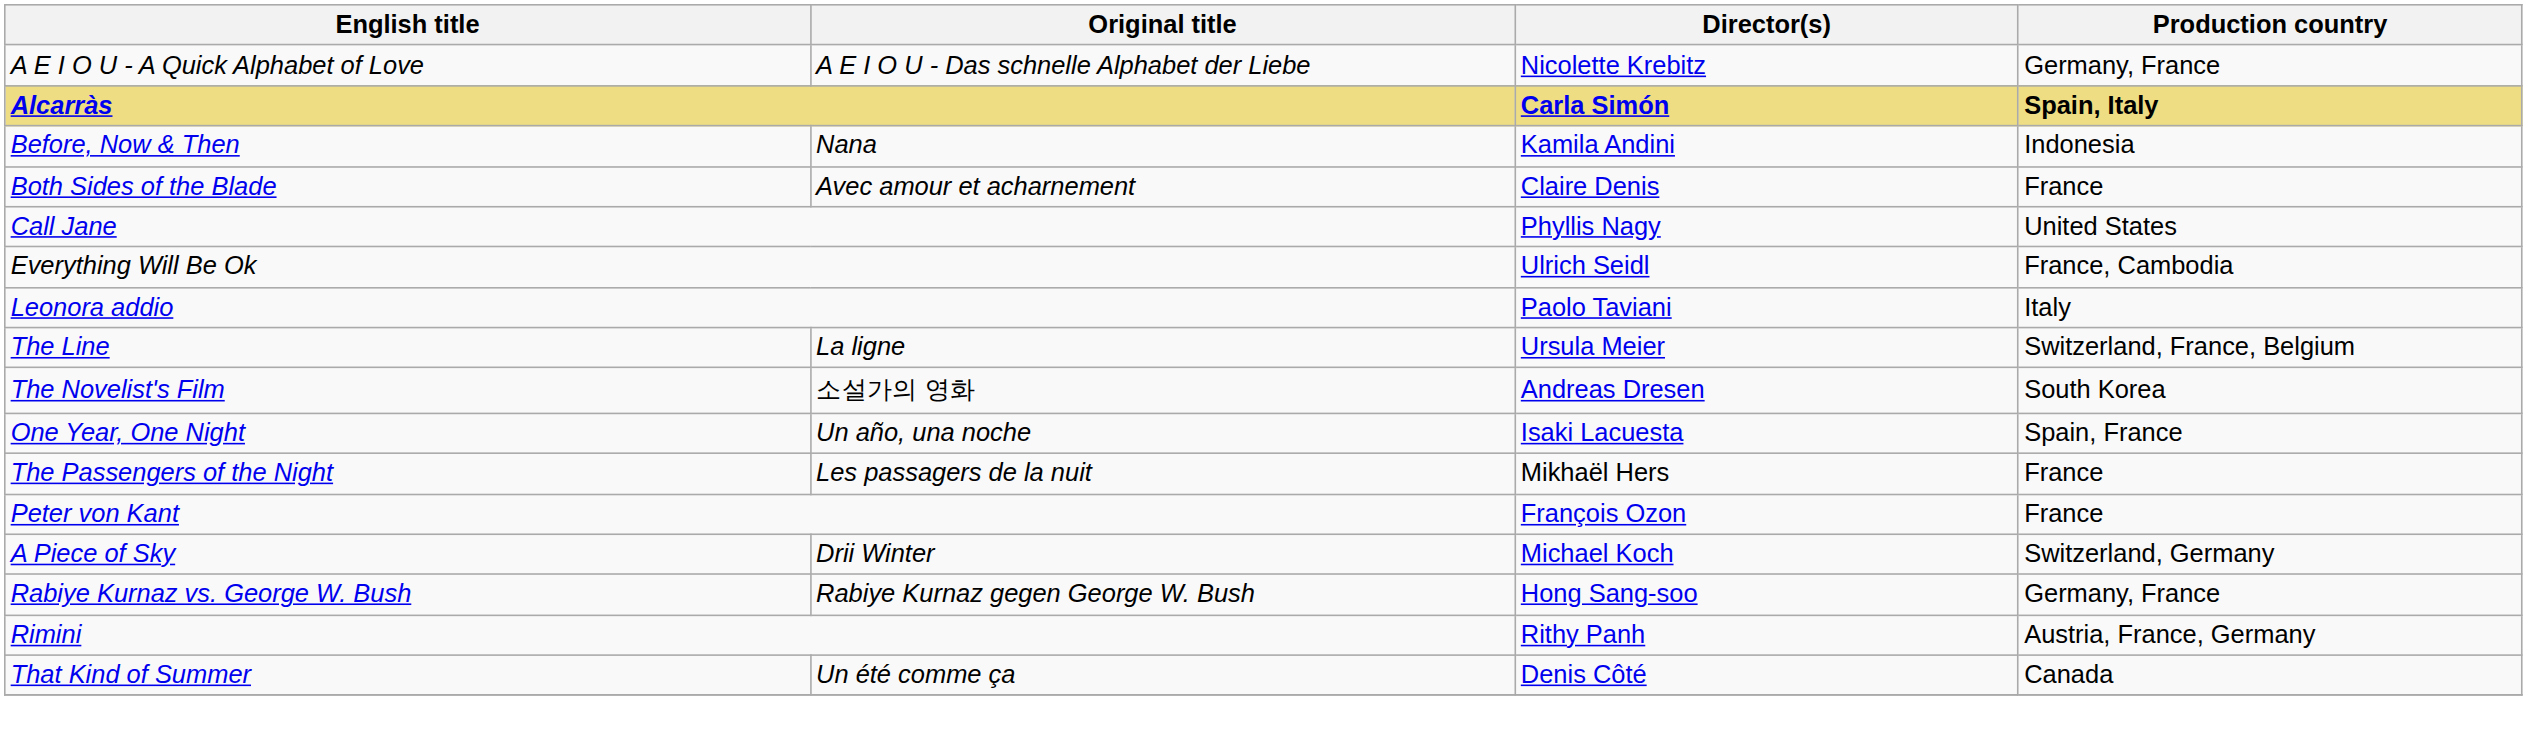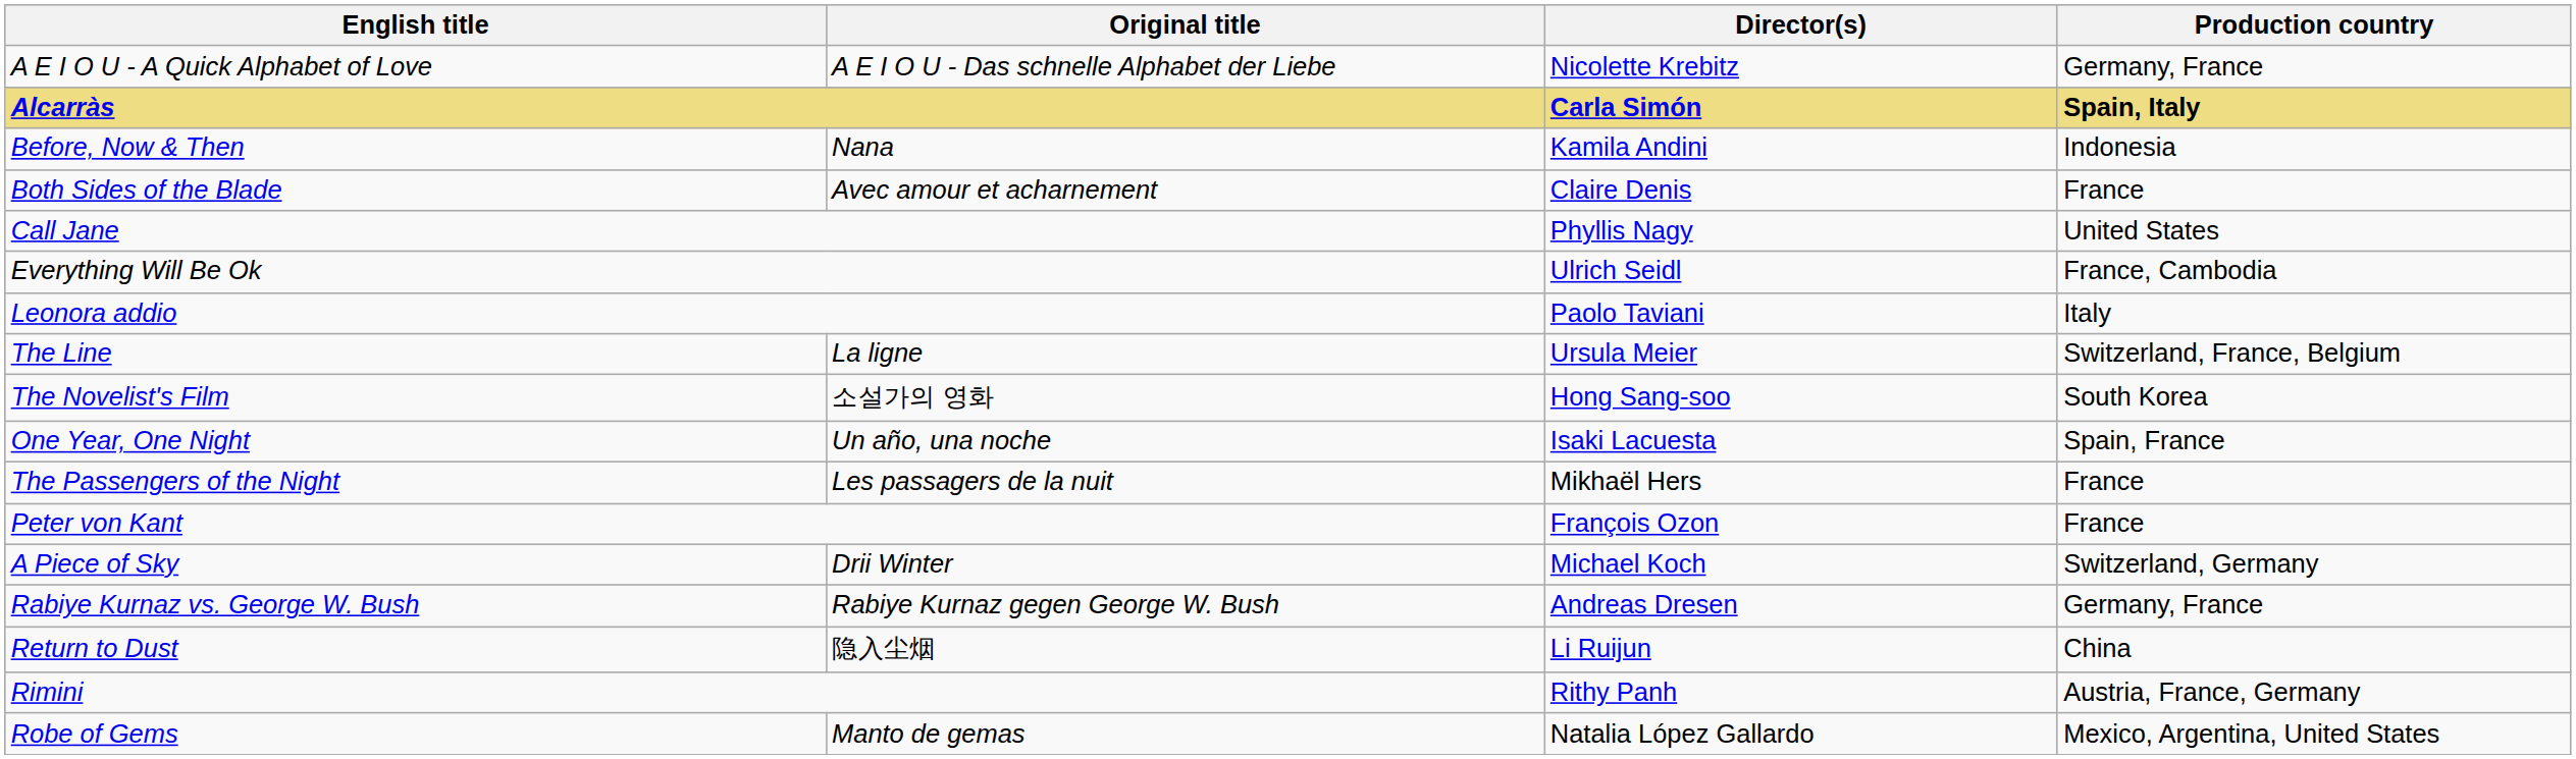 <table class="wikitable" width="100%" cellpadding="5">
 <tr>
 <th scope="col" width="32%">English title</th>
 <th scope="col" width="28%">Original title</th>
 <th scope="col" width="20%">Director(s)</th>
 <th scope="col" width="20%">Production country</th>
 </tr>
 <tr>
 <td><em>A E I O U - A Quick Alphabet of Love</em></td>
 <td><em>A E I O U - Das schnelle Alphabet der Liebe</em></td>
 <td><a href='#'>Nicolette Krebitz</a></td>
 <td>Germany, France</td>
 </tr>
 <tr style="background:#EEDD82">
 <td colspan=2><em><a href='#'><strong>Alcarràs</strong></a></em></td>
 <td><strong><a href='#'>Carla Simón</a></strong></td>
 <td><strong>Spain, Italy</strong></td>
 </tr>
 <tr>
 <td><em><a href='#'>Before, Now & Then</a></em></td>
 <td><em>Nana</em></td>
 <td><a href='#'>Kamila Andini</a></td>
 <td>Indonesia</td>
 </tr>
 <tr>
 <td><em><a href='#'>Both Sides of the Blade</a></em></td>
 <td><em>Avec amour et acharnement</em></td>
 <td><a href='#'>Claire Denis</a></td>
 <td>France</td>
 </tr>
 <tr>
 <td colspan=2><em><a href='#'>Call Jane</a></em></td>
 <td><a href='#'>Phyllis Nagy</a></td>
 <td>United States</td>
 </tr>
 <tr>
 <td colspan=2><em>Everything Will Be Ok</em></td>
 <td><a href='#'>Ulrich Seidl</a></td>
 <td>France, Cambodia</td>
 </tr>
 <tr>
 <td colspan=2><em><a href='#'>Leonora addio</a></em></td>
 <td><a href='#'>Paolo Taviani</a></td>
 <td>Italy</td>
 </tr>
 <tr>
 <td><em><a href='#'>The Line</a></em></td>
 <td><em>La ligne</em></td>
 <td><a href='#'>Ursula Meier</a></td>
 <td>Switzerland, France, Belgium</td>
 </tr>
 <tr>
 <td><em><a href='#'>The Novelist's Film</a></em></td>
 <td>소설가의 영화</td>
-<td><a href='#'>Andreas Dresen</a></td>
+<td><a href='#'>Hong Sang-soo</a></td>
 <td>South Korea</td>
 </tr>
 <tr>
 <td><em><a href='#'>One Year, One Night</a></em></td>
 <td><em>Un año, una noche</em></td>
 <td><a href='#'>Isaki Lacuesta</a></td>
 <td>Spain, France</td>
 </tr>
 <tr>
 <td><em><a href='#'>The Passengers of the Night</a></em></td>
 <td><em>Les passagers de la nuit</em></td>
 <td>Mikhaël Hers</td>
 <td>France</td>
 </tr>
 <tr>
 <td colspan=2><em><a href='#'>Peter von Kant</a></em></td>
 <td><a href='#'>François Ozon</a></td>
 <td>France</td>
 </tr>
 <tr>
 <td><a href='#'><em>A Piece of Sky</em></a></td>
 <td><em>Drii Winter</em></td>
 <td><a href='#'>Michael Koch</a></td>
 <td>Switzerland, Germany</td>
 </tr>
 <tr>
 <td><em><a href='#'>Rabiye Kurnaz vs. George W. Bush</a></em></td>
 <td><em>Rabiye Kurnaz gegen George W. Bush</em></td>
-<td><a href='#'>Hong Sang-soo</a></td>
+<td><a href='#'>Andreas Dresen</a></td>
 <td>Germany, France</td>
+</tr>
+<tr>
+<td><em><a href='#'>Return to Dust</a></em></td>
+<td>隐入尘烟</td>
+<td><a href='#'>Li Ruijun</a></td>
+<td>China</td>
 </tr>
 <tr>
 <td colspan=2><em><a href='#'>Rimini</a></em></td>
 <td><a href='#'>Rithy Panh</a></td>
 <td>Austria, France, Germany</td>
 </tr>
 <tr>
-<td><em><a href='#'>That Kind of Summer</a></em></td>
-<td><em>Un été comme ça</em></td>
-<td><a href='#'>Denis Côté</a></td>
-<td>Canada</td>
+<td><em><a href='#'>Robe of Gems</a></em></td>
+<td><em>Manto de gemas</em></td>
+<td>Natalia López Gallardo</td>
+<td>Mexico, Argentina, United States</td>
 </tr>
 <tr>
 </tr>
 </table>
